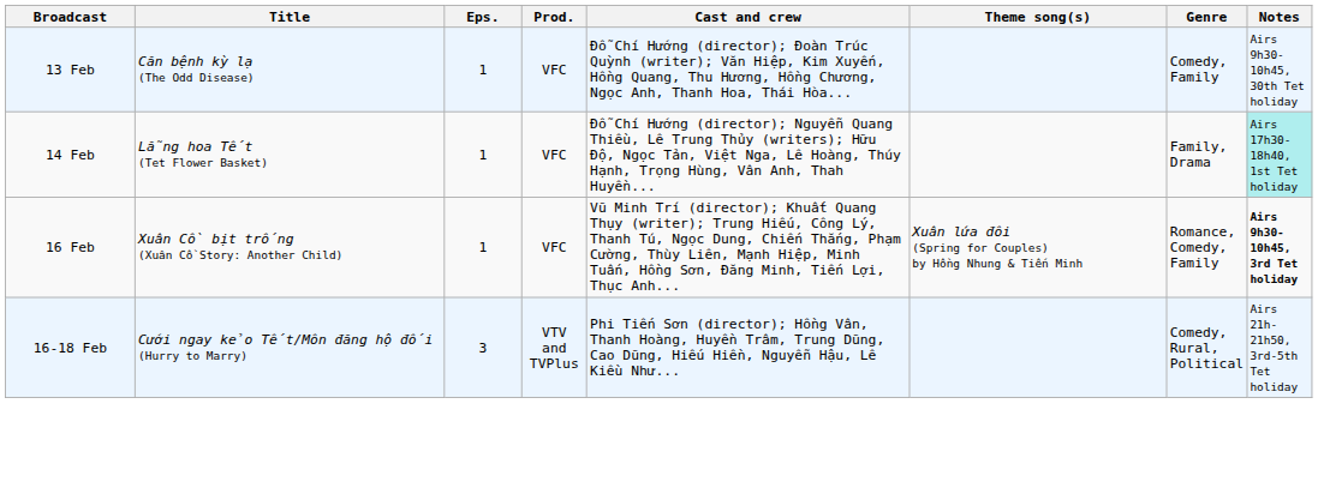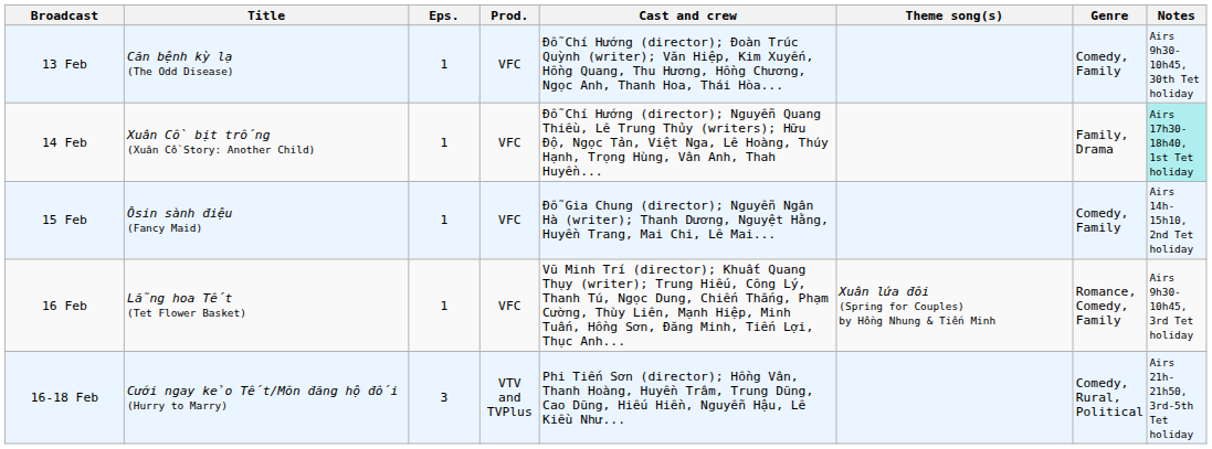 <table class="wikitable sortable">
 <tr>
 <th style="width:10%;">Broadcast</th>
 <th style="width:24%;">Title</th>
 <th style="width:6%;">Eps.</th>
 <th style="width:5%;">Prod.</th>
 <th style="width:25%;">Cast and crew</th>
 <th style="width:20%;">Theme song(s)</th>
 <th style="width:5%;">Genre</th>
 <th style="width:5%;">Notes</th>
 </tr>
 <tr ---- bgcolor="#ebf5ff">
 <td style="text-align:center;">13 Feb</td>
 <td><em>Căn bệnh kỳ lạ</em> <br><small>(The Odd Disease)</small></td>
 <td style="text-align:center;">1</td>
 <td style="text-align:center;">VFC</td>
 <td>Đỗ Chí Hướng (director); Đoàn Trúc Quỳnh (writer); Văn Hiệp, Kim Xuyến, Hồng Quang, Thu Hương, Hồng Chương, Ngọc Anh, Thanh Hoa, Thái Hòa...</td>
 <td></td>
 <td>Comedy, Family</td>
 <td><small>Airs 9h30-10h45, 30th Tet holiday</small></td>
 </tr>
 <tr>
 <td style="text-align:center;">14 Feb</td>
-<td><em>Lẵng hoa Tết</em> <br><small>(Tet Flower Basket)</small></td>
+<td><em>Xuân Cồ bịt trống</em> <br><small>(Xuân Cồ Story: Another Child)</small></td>
 <td style="text-align:center;">1</td>
 <td style="text-align:center;">VFC</td>
 <td>Đỗ Chí Hướng (director); Nguyễn Quang Thiều, Lê Trung Thủy (writers); Hữu Độ, Ngọc Tản, Việt Nga, Lê Hoàng, Thúy Hạnh, Trọng Hùng, Vân Anh, Thah Huyền...</td>
 <td></td>
 <td>Family, Drama</td>
 <td style="background: paleturquoise;"><small>Airs 17h30-18h40, 1st Tet holiday</small></td>
 </tr>
+<tr ---- bgcolor="#ebf5ff">
+<td style="text-align:center;">15 Feb</td>
+<td><em>Ôsin sành điệu</em> <br><small>(Fancy Maid)</small></td>
+<td style="text-align:center;">1</td>
+<td style="text-align:center;">VFC</td>
+<td>Đỗ Gia Chung (director); Nguyễn Ngân Hà (writer); Thanh Dương, Nguyệt Hằng, Huyền Trang, Mai Chi, Lê Mai...</td>
+<td></td>
+<td>Comedy, Family</td>
+<td><small>Airs 14h-15h10, 2nd Tet holiday</small></td>
+</tr>
 <tr>
 <td style="text-align:center;">16 Feb</td>
-<td><em>Xuân Cồ bịt trống</em> <br><small>(Xuân Cồ Story: Another Child)</small></td>
+<td><em>Lẵng hoa Tết</em> <br><small>(Tet Flower Basket)</small></td>
 <td style="text-align:center;">1</td>
 <td style="text-align:center;">VFC</td>
 <td>Vũ Minh Trí (director); Khuất Quang Thụy (writer); Trung Hiếu, Công Lý, Thanh Tú, Ngọc Dung, Chiến Thắng, Phạm Cường, Thùy Liên, Mạnh Hiệp, Minh Tuấn, Hồng Sơn, Đăng Minh, Tiến Lợi, Thục Anh...</td>
 <td><em>Xuân lứa đôi</em> <br><small>(Spring for Couples)</small><br><small>by Hồng Nhung & Tiến Minh</small></td>
 <td>Romance, Comedy, Family</td>
-<td><strong><small>Airs 9h30-10h45, 3rd Tet holiday</small></strong></td>
+<td><small>Airs 9h30-10h45, 3rd Tet holiday</small></td>
 </tr>
 <tr ---- bgcolor="#ebf5ff">
 <td style="text-align:center;">16-18 Feb</td>
 <td><em>Cưới ngay kẻo Tết/Môn đăng hộ đối</em> <br><small>(Hurry to Marry)</small></td>
 <td style="text-align:center;">3</td>
 <td style="text-align:center;">VTV<br>and<br>TVPlus</td>
 <td>Phi Tiến Sơn (director); Hồng Vân, Thanh Hoàng, Huyền Trâm, Trung Dũng, Cao Dũng, Hiếu Hiền, Nguyễn Hậu, Lê Kiều Như...</td>
 <td></td>
 <td>Comedy, Rural, Political</td>
 <td><small>Airs 21h-21h50, 3rd-5th Tet holiday</small></td>
 </tr>
 </table>
